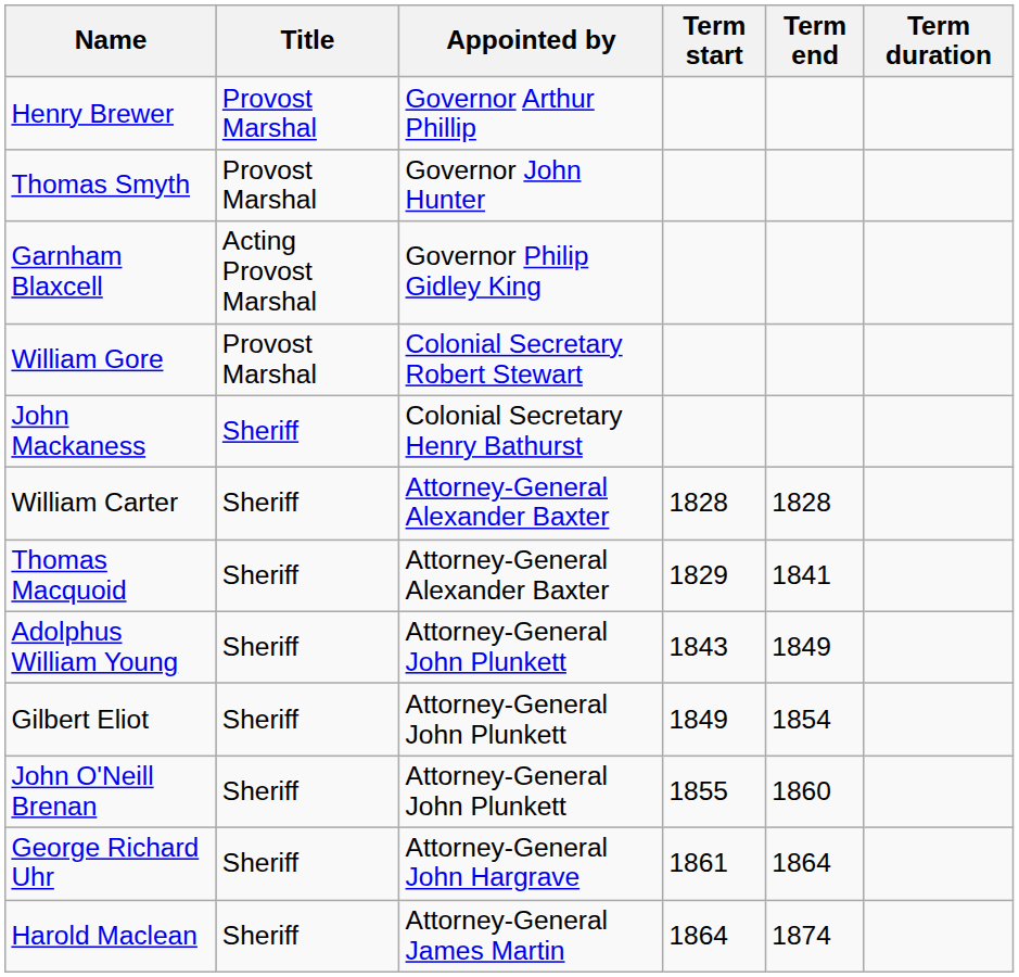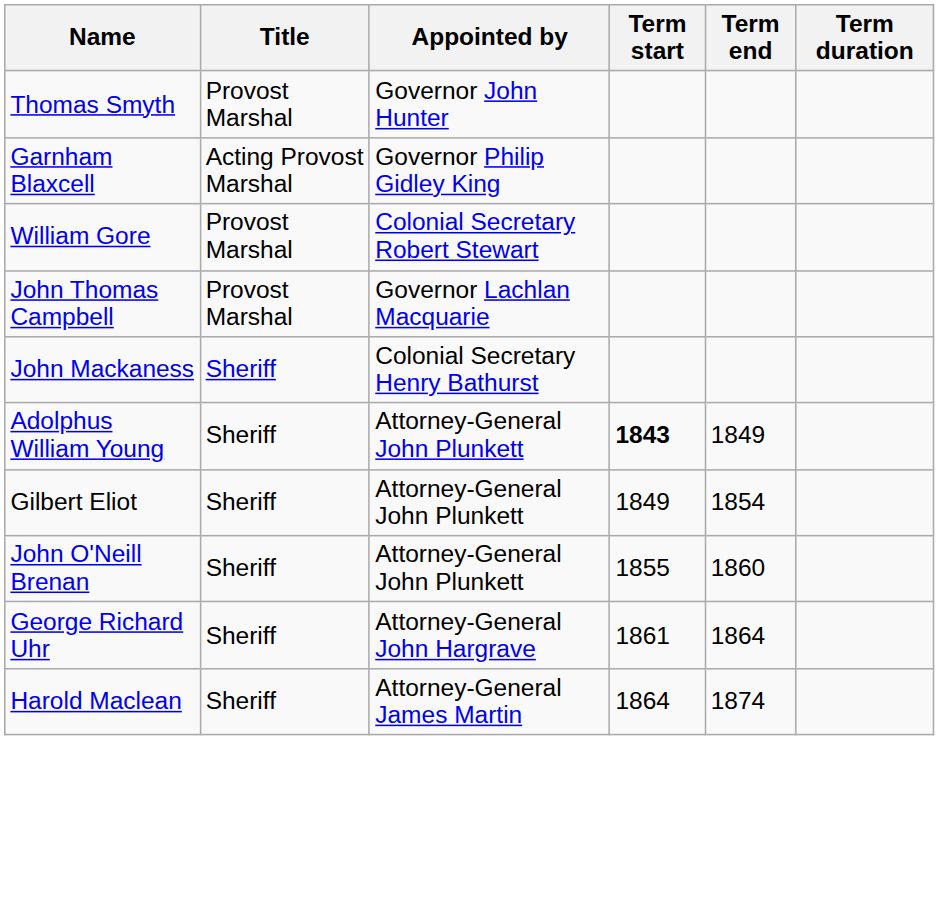 <table class="wikitable sortable">
 <tr>
 <th>Name</th>
 <th class="unsortable">Title</th>
 <th class="unsortable">Appointed by</th>
 <th>Term start</th>
 <th class="unsortable">Term end</th>
 <th>Term duration</th>
-</tr>
-<tr>
-<td data-sort-value="Brewer"><a href='#'>Henry Brewer</a></td>
-<td><a href='#'>Provost Marshal</a></td>
-<td><a href='#'>Governor</a> <a href='#'>Arthur Phillip</a></td>
-<td></td>
-<td></td>
-<td></td>
 </tr>
 <tr>
 <td><a href='#'>Thomas Smyth</a></td>
 <td>Provost Marshal</td>
 <td>Governor <a href='#'>John Hunter</a></td>
 <td></td>
 <td></td>
 <td></td>
 </tr>
 <tr>
 <td><a href='#'>Garnham Blaxcell</a></td>
 <td>Acting Provost Marshal</td>
 <td>Governor <a href='#'>Philip Gidley King</a></td>
 <td></td>
 <td></td>
 <td></td>
 </tr>
 <tr>
 <td><a href='#'>William Gore</a></td>
 <td>Provost Marshal</td>
 <td><a href='#'>Colonial Secretary</a> <a href='#'>Robert Stewart</a></td>
 <td></td>
 <td></td>
 <td></td>
 </tr>
 <tr>
+<td><a href='#'>John Thomas Campbell</a></td>
+<td>Provost Marshal</td>
+<td>Governor <a href='#'>Lachlan Macquarie</a></td>
+<td></td>
+<td></td>
+<td></td>
+</tr>
+<tr>
 <td><a href='#'>John Mackaness</a></td>
 <td><a href='#'>Sheriff</a></td>
 <td>Colonial Secretary <a href='#'>Henry Bathurst</a></td>
 <td></td>
 <td></td>
 <td></td>
 </tr>
 <tr>
-<td>William Carter</td>
-<td>Sheriff</td>
-<td><a href='#'>Attorney-General</a> <a href='#'>Alexander Baxter</a></td>
-<td>1828</td>
-<td>1828</td>
-<td></td>
-</tr>
-<tr>
-<td><a href='#'>Thomas Macquoid</a></td>
-<td>Sheriff</td>
-<td>Attorney-General Alexander Baxter</td>
-<td>1829</td>
-<td>1841</td>
-<td></td>
-</tr>
-<tr>
 <td><a href='#'>Adolphus William Young</a></td>
 <td>Sheriff</td>
 <td>Attorney-General <a href='#'>John Plunkett</a></td>
-<td>1843</td>
+<td><strong>1843</strong></td>
 <td>1849</td>
 <td></td>
 </tr>
 <tr>
 <td>Gilbert Eliot</td>
 <td>Sheriff</td>
 <td>Attorney-General John Plunkett</td>
 <td>1849</td>
 <td>1854</td>
 <td></td>
 </tr>
 <tr>
 <td><a href='#'>John O'Neill Brenan</a></td>
 <td>Sheriff</td>
 <td>Attorney-General John Plunkett</td>
 <td>1855</td>
 <td>1860</td>
 <td></td>
 </tr>
 <tr>
 <td><a href='#'>George Richard Uhr</a></td>
 <td>Sheriff</td>
 <td>Attorney-General <a href='#'>John Hargrave</a></td>
 <td>1861</td>
 <td>1864</td>
 <td></td>
 </tr>
 <tr>
 <td><a href='#'>Harold Maclean</a></td>
 <td>Sheriff</td>
 <td>Attorney-General <a href='#'>James Martin</a></td>
 <td>1864</td>
 <td>1874</td>
 <td></td>
 </tr>
 </table>
